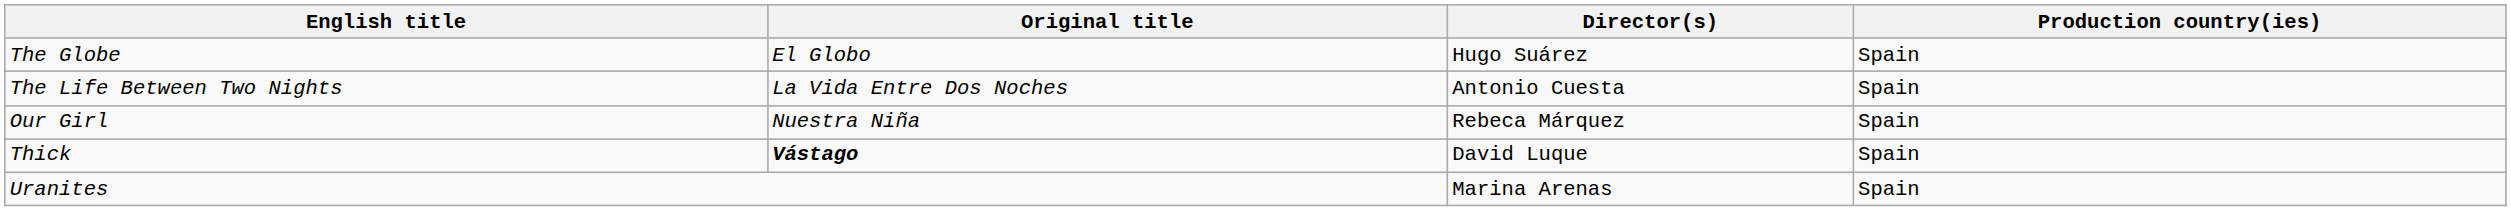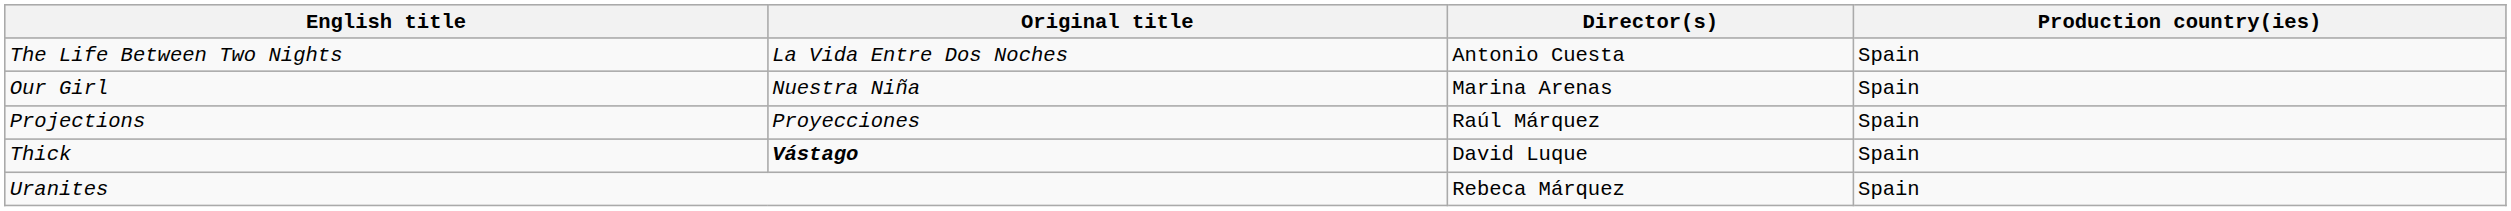 <table class="sortable wikitable" style="width:100%; margin-bottom:4px">
 <tr>
 <th scope="col">English title</th>
 <th scope="col">Original title</th>
 <th scope="col">Director(s)</th>
 <th scope="col">Production country(ies)</th>
-</tr>
-<tr>
-<td><em>The Globe</em></td>
-<td><em>El Globo</em></td>
-<td>Hugo Suárez</td>
-<td>Spain</td>
 </tr>
 <tr>
 <td><em>The Life Between Two Nights</em></td>
 <td><em>La Vida Entre Dos Noches</em></td>
 <td>Antonio Cuesta</td>
 <td>Spain</td>
 </tr>
 <tr>
 <td><em>Our Girl</em></td>
 <td><em>Nuestra Niña</em></td>
-<td>Rebeca Márquez</td>
+<td>Marina Arenas</td>
+<td>Spain</td>
+</tr>
+<tr>
+<td><em>Projections</em></td>
+<td><em>Proyecciones</em></td>
+<td>Raúl Márquez</td>
 <td>Spain</td>
 </tr>
 <tr>
 <td><em>Thick</em></td>
 <td><strong><em>Vástago</em></strong></td>
 <td>David Luque</td>
 <td>Spain</td>
 </tr>
 <tr>
 <td colspan=2><em>Uranites</em></td>
-<td>Marina Arenas</td>
+<td>Rebeca Márquez</td>
 <td>Spain</td>
 </tr>
 </table>
